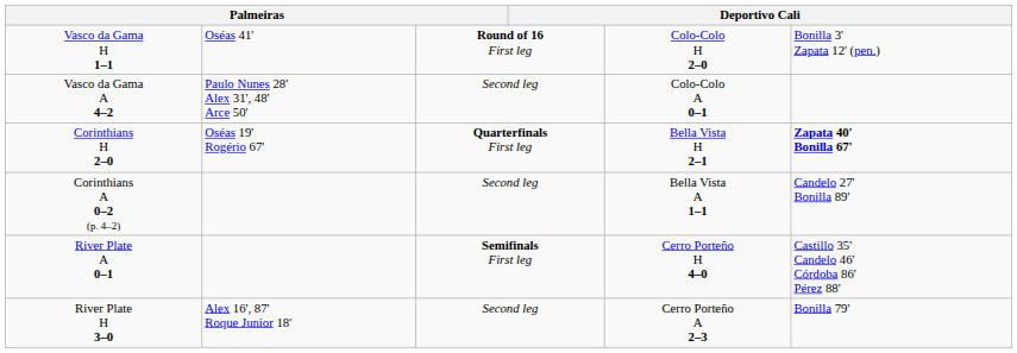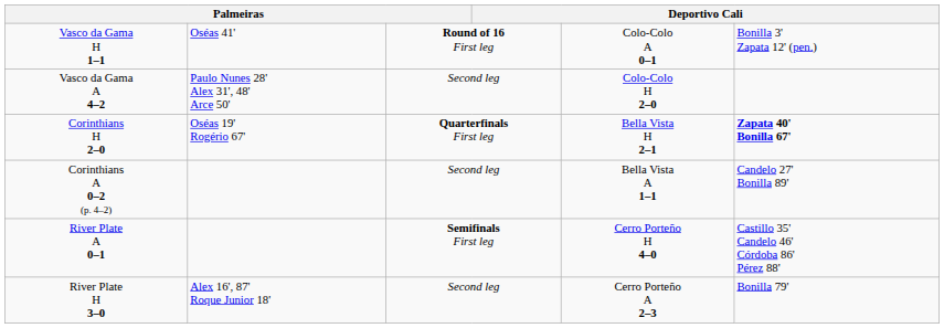 <table width=100% border=0 class=wikitable>
 <tr valign=top>
 <th colspan=3 width=45%>Palmeiras</th>
 <th colspan=3 width=45%>Deportivo Cali</th>
 </tr>
 <tr valign=top align=center>
 <td> <a href='#'>Vasco da Gama</a> <br>H<br> <strong>1–1</strong></td>
 <td align=left><a href='#'>Oséas</a> 41'</td>
 <td colspan=2><strong>Round of 16</strong> <br> <em>First leg</em></td>
-<td> <a href='#'>Colo-Colo</a> <br>H<br> <strong>2–0</strong></td>
+<td> Colo-Colo<br>A<br><strong>0–1</strong></td>
 <td align=left><a href='#'>Bonilla</a> 3'<br><a href='#'>Zapata</a> 12' (<a href='#'>pen.</a>)</td>
 </tr>
 <tr valign=top align=center>
 <td> Vasco da Gama <br>A<br> <strong>4–2</strong></td>
 <td align=left><a href='#'>Paulo Nunes</a> 28'<br><a href='#'>Alex</a> 31', 48'<br><a href='#'>Arce</a> 50'</td>
 <td colspan=2><em>Second leg</em></td>
-<td> Colo-Colo<br>A<br><strong>0–1</strong></td>
+<td> <a href='#'>Colo-Colo</a> <br>H<br> <strong>2–0</strong></td>
 <td align=left></td>
 </tr>
 <tr valign=top align=center>
 <td> <a href='#'>Corinthians</a> <br>H<br><strong>2–0</strong></td>
 <td align=left><a href='#'>Oséas</a> 19'<br><a href='#'>Rogério</a> 67'</td>
 <td colspan=2><strong>Quarterfinals</strong> <br> <em>First leg</em></td>
 <td> <a href='#'>Bella Vista</a> <br>H<br><strong>2–1</strong></td>
 <td align=left><strong><a href='#'>Zapata</a> 40'<br><a href='#'>Bonilla</a> 67'</strong></td>
 </tr>
 <tr valign=top align=center>
 <td> Corinthians<br>A<br><strong>0–2</strong><br><small>(p. 4–2)</small></td>
 <td align=left></td>
 <td colspan=2><em>Second leg</em></td>
 <td> Bella Vista<br>A<br><strong>1–1</strong></td>
 <td align=left><a href='#'>Candelo</a> 27'<br><a href='#'>Bonilla</a> 89'</td>
 </tr>
 <tr valign=top align=center>
 <td> <a href='#'>River Plate</a> <br>A<br><strong>0–1</strong></td>
 <td align=left></td>
 <td colspan=2><strong>Semifinals</strong> <br> <em>First leg</em></td>
 <td> <a href='#'>Cerro Porteño</a> <br>H<br><strong>4–0</strong></td>
 <td align=left><a href='#'>Castillo</a> 35'<br><a href='#'>Candelo</a> 46'<br><a href='#'>Córdoba</a> 86'<br><a href='#'>Pérez</a> 88'</td>
 </tr>
 <tr valign=top align=center>
 <td> River Plate<br>H<br><strong>3–0</strong></td>
 <td align=left><a href='#'>Alex</a> 16', 87'<br><a href='#'>Roque Junior</a> 18'</td>
 <td colspan=2><em>Second leg</em></td>
 <td> Cerro Porteño<br>A<br><strong>2–3</strong></td>
 <td align=left><a href='#'>Bonilla</a> 79'</td>
 </tr>
 </table>
